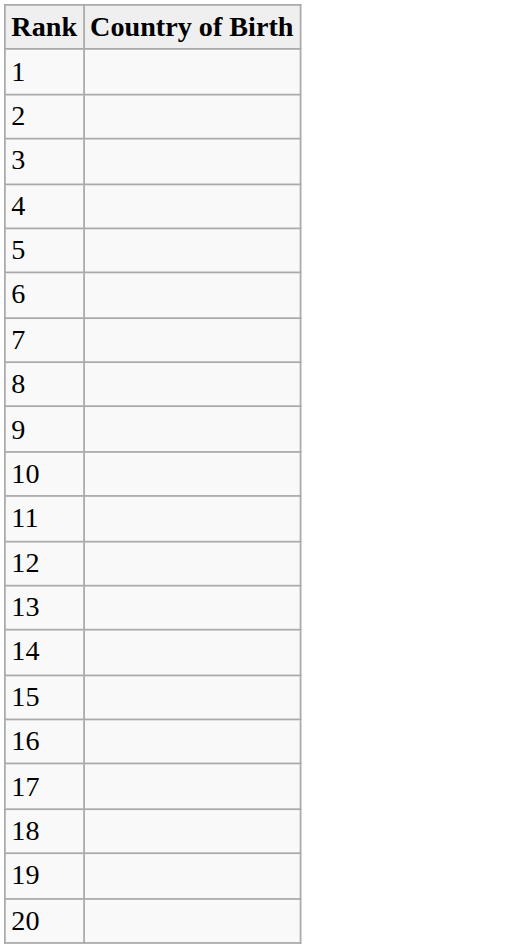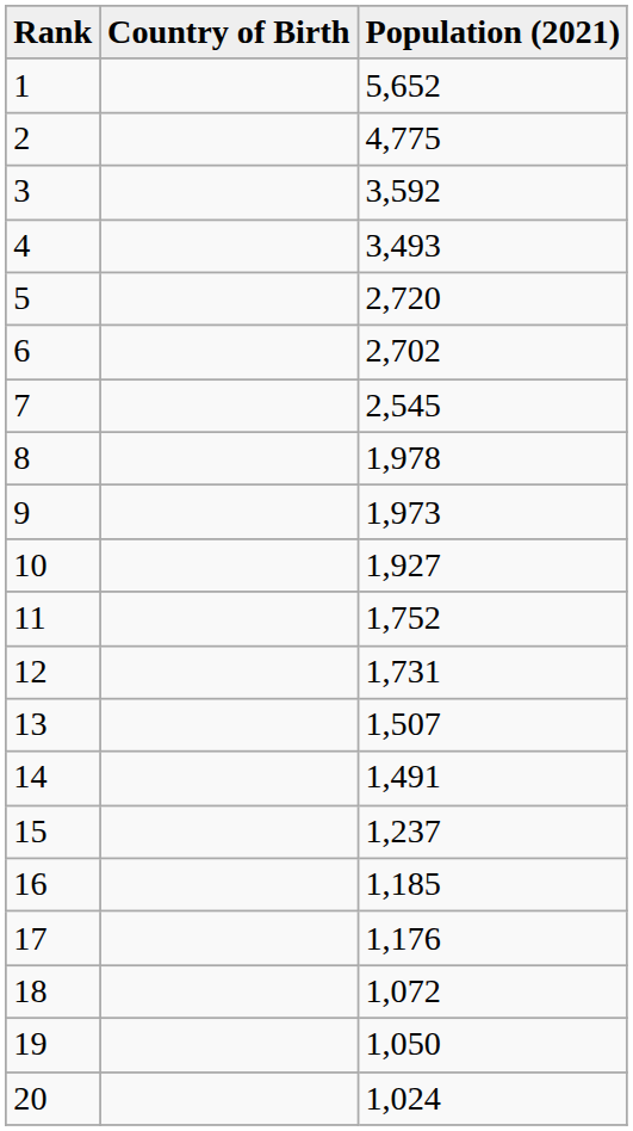 <table class="wikitable">
 <tr>
 <th style="background:#efefef;">Rank</th>
 <th style="background:#efefef;">Country of Birth</th>
+<th style="background:#efefef;">Population (2021)</th>
 </tr>
 <tr>
 <td>1</td>
 <td></td>
+<td>5,652</td>
 </tr>
 <tr>
 <td>2</td>
 <td></td>
+<td>4,775</td>
 </tr>
 <tr>
 <td>3</td>
 <td></td>
+<td>3,592</td>
 </tr>
 <tr>
 <td>4</td>
 <td></td>
+<td>3,493</td>
 </tr>
 <tr>
 <td>5</td>
 <td></td>
+<td>2,720</td>
 </tr>
 <tr>
 <td>6</td>
 <td></td>
+<td>2,702</td>
 </tr>
 <tr>
 <td>7</td>
 <td></td>
+<td>2,545</td>
 </tr>
 <tr>
 <td>8</td>
 <td></td>
+<td>1,978</td>
 </tr>
 <tr>
 <td>9</td>
 <td></td>
+<td>1,973</td>
 </tr>
 <tr>
 <td>10</td>
 <td></td>
+<td>1,927</td>
 </tr>
 <tr>
 <td>11</td>
 <td></td>
+<td>1,752</td>
 </tr>
 <tr>
 <td>12</td>
 <td></td>
+<td>1,731</td>
 </tr>
 <tr>
 <td>13</td>
 <td></td>
+<td>1,507</td>
 </tr>
 <tr>
 <td>14</td>
 <td></td>
+<td>1,491</td>
 </tr>
 <tr>
 <td>15</td>
 <td></td>
+<td>1,237</td>
 </tr>
 <tr>
 <td>16</td>
 <td></td>
+<td>1,185</td>
 </tr>
 <tr>
 <td>17</td>
 <td></td>
+<td>1,176</td>
 </tr>
 <tr>
 <td>18</td>
 <td></td>
+<td>1,072</td>
 </tr>
 <tr>
 <td>19</td>
 <td></td>
+<td>1,050</td>
 </tr>
 <tr>
 <td>20</td>
 <td></td>
+<td>1,024</td>
 </tr>
 </table>
